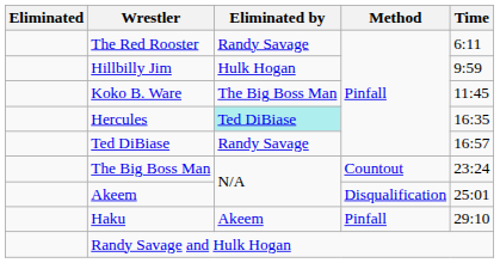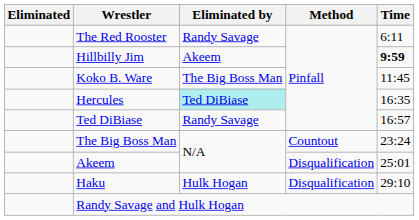 <table class="wikitable sortable">
 <tr>
 <th>Eliminated</th>
 <th>Wrestler</th>
 <th>Eliminated by</th>
 <th>Method</th>
 <th>Time</th>
 </tr>
 <tr>
 <td></td>
 <td><a href='#'>The Red Rooster</a></td>
 <td><a href='#'>Randy Savage</a></td>
 <td rowspan="5"><a href='#'>Pinfall</a></td>
 <td>6:11</td>
 </tr>
 <tr>
 <td></td>
 <td><a href='#'>Hillbilly Jim</a></td>
-<td><a href='#'>Hulk Hogan</a></td>
-<td>9:59</td>
+<td><a href='#'>Akeem</a></td>
+<td><strong>9:59</strong></td>
 </tr>
 <tr>
 <td></td>
 <td><a href='#'>Koko B. Ware</a></td>
 <td><a href='#'>The Big Boss Man</a></td>
 <td>11:45</td>
 </tr>
 <tr>
 <td></td>
 <td><a href='#'>Hercules</a></td>
 <td style="background: paleturquoise;"><a href='#'>Ted DiBiase</a></td>
 <td>16:35</td>
 </tr>
 <tr>
 <td></td>
 <td><a href='#'>Ted DiBiase</a></td>
 <td><a href='#'>Randy Savage</a></td>
 <td>16:57</td>
 </tr>
 <tr>
 <td></td>
 <td><a href='#'>The Big Boss Man</a></td>
 <td rowspan="2">N/A</td>
 <td><a href='#'>Countout</a></td>
 <td>23:24</td>
 </tr>
 <tr>
 <td></td>
 <td><a href='#'>Akeem</a></td>
 <td><a href='#'>Disqualification</a></td>
 <td>25:01</td>
 </tr>
 <tr>
 <td></td>
 <td><a href='#'>Haku</a></td>
-<td><a href='#'>Akeem</a></td>
-<td><a href='#'>Pinfall</a></td>
+<td><a href='#'>Hulk Hogan</a></td>
+<td><a href='#'>Disqualification</a></td>
 <td>29:10</td>
 </tr>
 <tr>
 <td></td>
 <td colspan="4"><a href='#'>Randy Savage</a> <a href='#'>and</a> <a href='#'>Hulk Hogan</a></td>
 </tr>
 </table>
